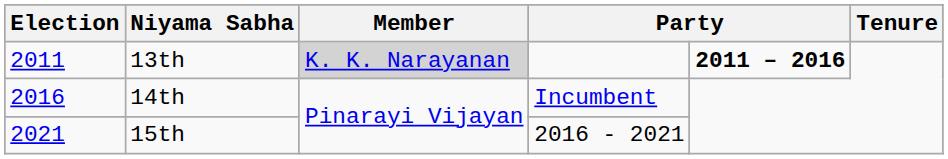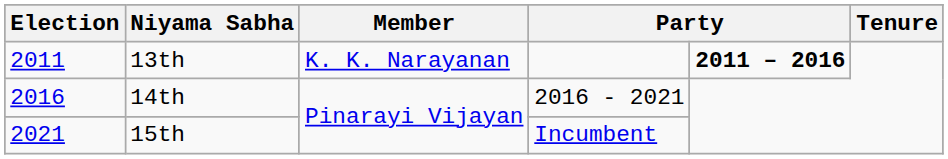 <table class="wikitable sortable">
 <tr>
 <th>Election</th>
 <th>Niyama Sabha</th>
 <th>Member</th>
 <th colspan="2">Party</th>
 <th>Tenure</th>
 </tr>
 <tr>
 <td><a href='#'>2011</a></td>
 <td>13th</td>
-<td style="background: lightgrey;"><a href='#'>K. K. Narayanan</a></td>
+<td><a href='#'>K. K. Narayanan</a></td>
 <td></td>
 <td><strong>2011 – 2016</strong></td>
 </tr>
 <tr>
 <td><a href='#'>2016</a></td>
 <td>14th</td>
 <td rowspan="2"><a href='#'>Pinarayi Vijayan</a></td>
-<td><a href='#'>Incumbent</a></td>
+<td>2016 - 2021</td>
 </tr>
 <tr>
 <td><a href='#'>2021</a></td>
 <td>15th</td>
-<td>2016 - 2021</td>
+<td><a href='#'>Incumbent</a></td>
 </tr>
 </table>
